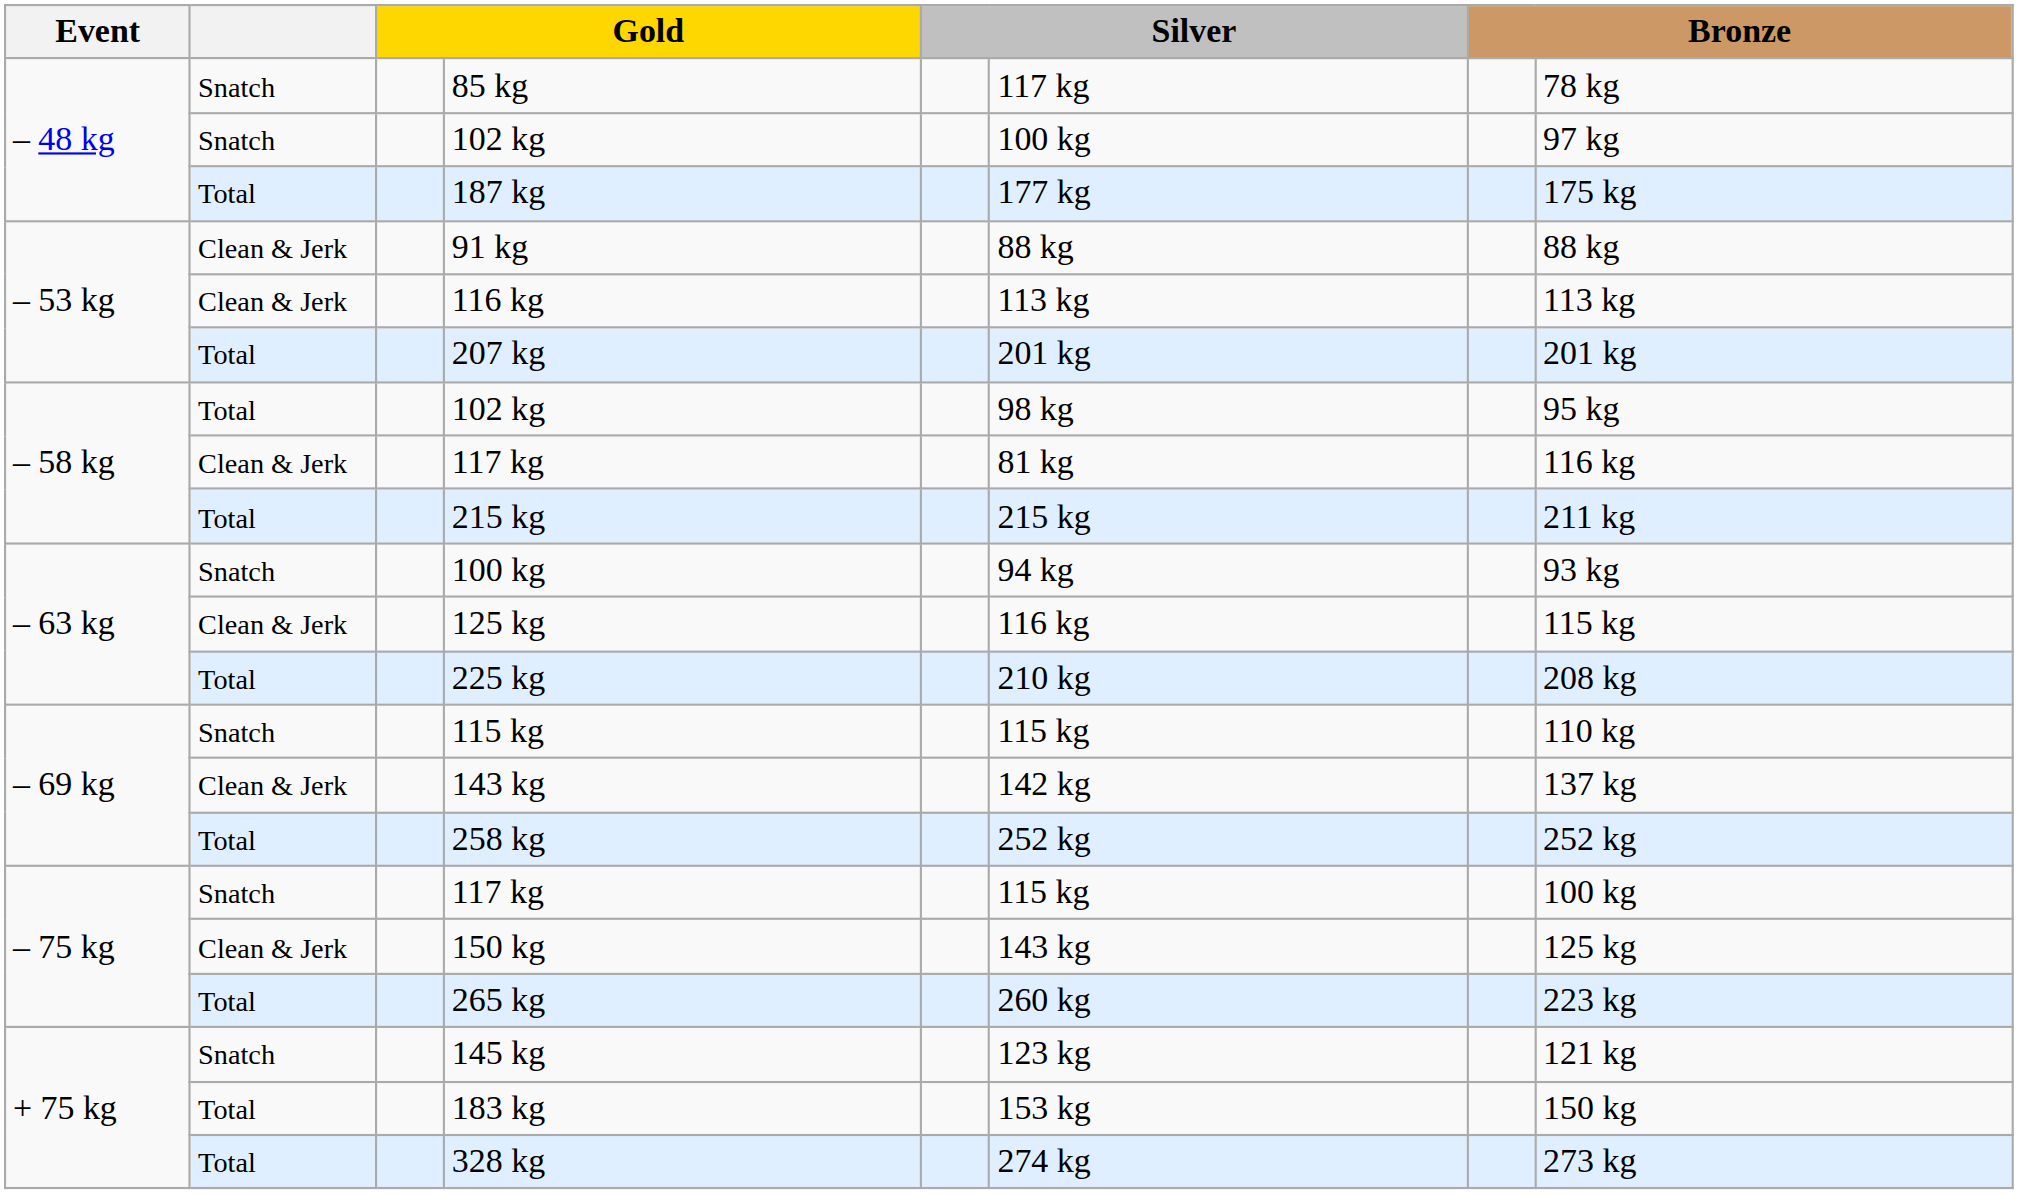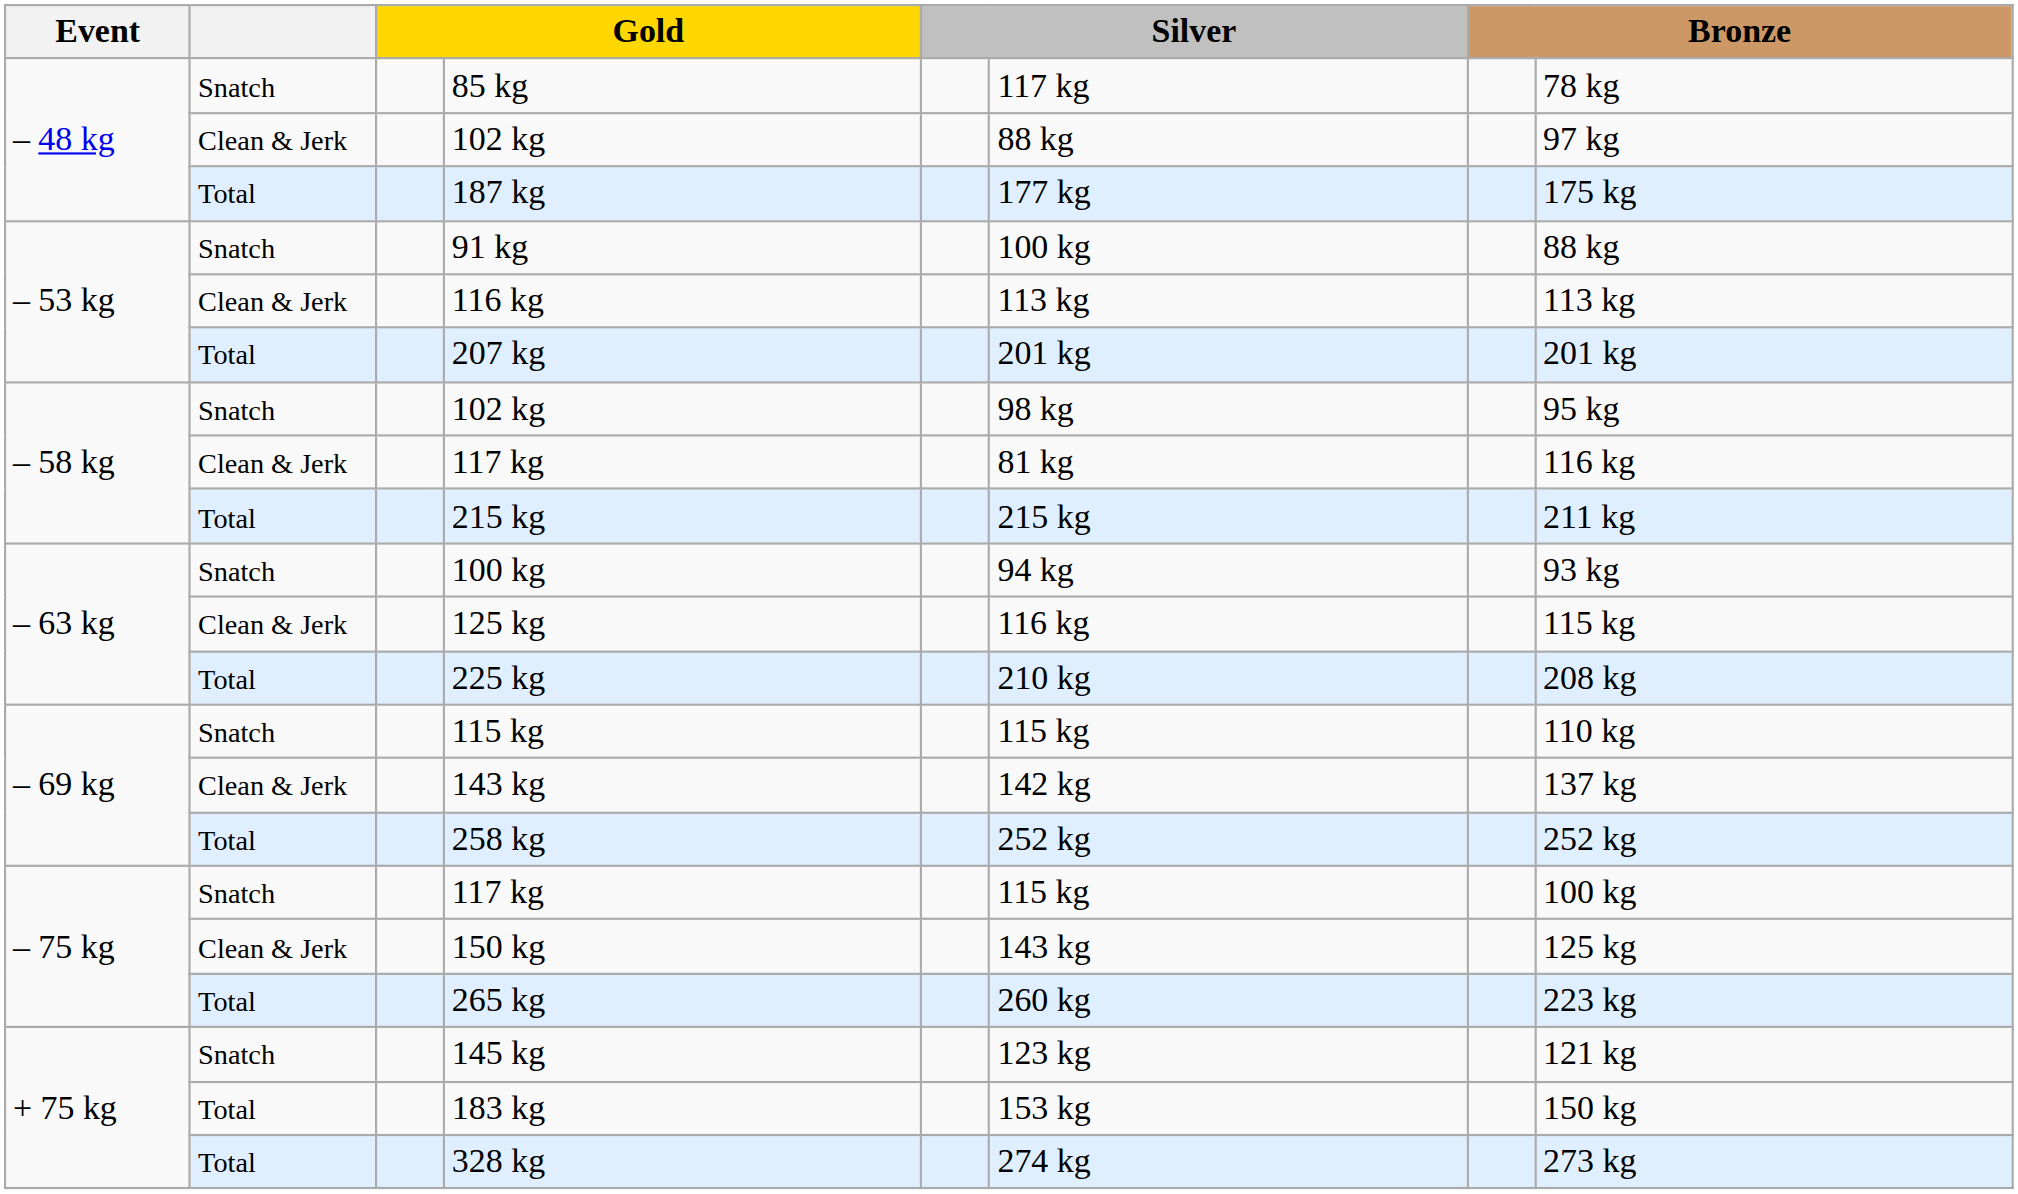 <table class="wikitable">
 <tr>
 <th width=80>Event</th>
 <th width=80></th>
 <td bgcolor=gold align="center" colspan=2 width=250><strong>Gold</strong></td>
 <td bgcolor=silver align="center" colspan=2 width=250><strong>Silver</strong></td>
 <td bgcolor=#cc9966 colspan=2 align="center" width=250><strong>Bronze</strong></td>
 </tr>
 <tr>
 <td rowspan=3>– <a href='#'>48 kg</a></td>
 <td><small>Snatch</small></td>
 <td></td>
 <td>85 kg</td>
 <td></td>
 <td>117 kg</td>
 <td></td>
 <td>78 kg</td>
 </tr>
 <tr>
-<td><small>Snatch</small></td>
+<td><small>Clean & Jerk</small></td>
 <td></td>
 <td>102 kg</td>
 <td></td>
-<td>100 kg</td>
+<td>88 kg</td>
 <td></td>
 <td>97 kg</td>
 </tr>
 <tr bgcolor=#dfefff>
 <td><small>Total</small></td>
 <td></td>
 <td>187 kg</td>
 <td></td>
 <td>177 kg</td>
 <td></td>
 <td>175 kg</td>
 </tr>
 <tr>
 <td rowspan=3>– 53 kg</td>
-<td><small>Clean & Jerk</small></td>
+<td><small>Snatch</small></td>
 <td></s></td>
 <td>91 kg</td>
 <td></td>
-<td>88 kg</td>
+<td>100 kg</td>
 <td></td>
 <td>88 kg</td>
 </tr>
 <tr>
 <td><small>Clean & Jerk</small></td>
 <td></s></td>
 <td>116 kg</td>
 <td></td>
 <td>113 kg</td>
 <td></td>
 <td>113 kg</td>
 </tr>
 <tr bgcolor=#dfefff>
 <td><small>Total</small></td>
 <td></s></td>
 <td>207 kg</td>
 <td></td>
 <td>201 kg</td>
 <td></td>
 <td>201 kg</td>
 </tr>
 <tr>
 <td rowspan=3>– 58 kg</td>
-<td><small>Total</small></td>
+<td><small>Snatch</small></td>
 <td></td>
 <td>102 kg</td>
 <td></td>
 <td>98 kg</td>
 <td></td>
 <td>95 kg</td>
 </tr>
 <tr>
 <td><small>Clean & Jerk</small></td>
 <td></td>
 <td>117 kg</td>
 <td></td>
 <td>81 kg</td>
 <td></td>
 <td>116 kg</td>
 </tr>
 <tr bgcolor=#dfefff>
 <td><small>Total</small></td>
 <td></td>
 <td>215 kg</td>
 <td></td>
 <td>215 kg</td>
 <td></td>
 <td>211 kg</td>
 </tr>
 <tr>
 <td rowspan=3>– 63 kg</td>
 <td><small>Snatch</small></td>
 <td></td>
 <td>100 kg</td>
 <td></td>
 <td>94 kg</td>
 <td></td>
 <td>93 kg</td>
 </tr>
 <tr>
 <td><small>Clean & Jerk</small></td>
 <td></td>
 <td>125 kg</td>
 <td></td>
 <td>116 kg</td>
 <td></td>
 <td>115 kg</td>
 </tr>
 <tr bgcolor=#dfefff>
 <td><small>Total</small></td>
 <td></td>
 <td>225 kg</td>
 <td></td>
 <td>210 kg</td>
 <td></td>
 <td>208 kg</td>
 </tr>
 <tr>
 <td rowspan=3>– 69 kg</td>
 <td><small>Snatch</small></td>
 <td></s></td>
 <td>115 kg</td>
 <td></td>
 <td>115 kg</td>
 <td></td>
 <td>110 kg</td>
 </tr>
 <tr>
 <td><small>Clean & Jerk</small></td>
 <td></s></td>
 <td>143 kg</td>
 <td></td>
 <td>142 kg</td>
 <td></td>
 <td>137 kg</td>
 </tr>
 <tr bgcolor=#dfefff>
 <td><small>Total</small></td>
 <td></s></td>
 <td>258 kg</td>
 <td></td>
 <td>252 kg</td>
 <td></td>
 <td>252 kg</td>
 </tr>
 <tr>
 <td rowspan=3>– 75 kg</td>
 <td><small>Snatch</small></td>
 <td></td>
 <td>117 kg</td>
 <td></td>
 <td>115 kg</td>
 <td></td>
 <td>100 kg</td>
 </tr>
 <tr>
 <td><small>Clean & Jerk</small></td>
 <td></td>
 <td>150 kg</td>
 <td></td>
 <td>143 kg</td>
 <td></s></td>
 <td>125 kg</td>
 </tr>
 <tr bgcolor=#dfefff>
 <td><small>Total</small></td>
 <td></td>
 <td>265 kg</td>
 <td></td>
 <td>260 kg</td>
 <td></s></td>
 <td>223 kg</td>
 </tr>
 <tr>
 <td rowspan=3>+ 75 kg</td>
 <td><small>Snatch</small></td>
 <td></td>
 <td>145 kg</td>
 <td></td>
 <td>123 kg</td>
 <td></td>
 <td>121 kg</td>
 </tr>
 <tr>
 <td><small>Total</small></td>
 <td></td>
 <td>183 kg</td>
 <td></td>
 <td>153 kg</td>
 <td></td>
 <td>150 kg</td>
 </tr>
 <tr bgcolor=#dfefff>
 <td><small>Total</small></td>
 <td></td>
 <td>328 kg</td>
 <td></td>
 <td>274 kg</td>
 <td></td>
 <td>273 kg</td>
 </tr>
 </table>
